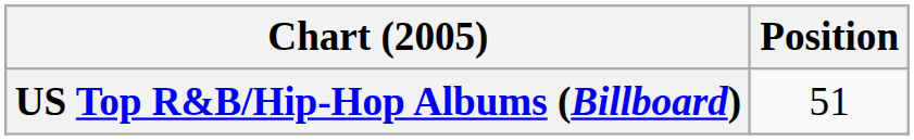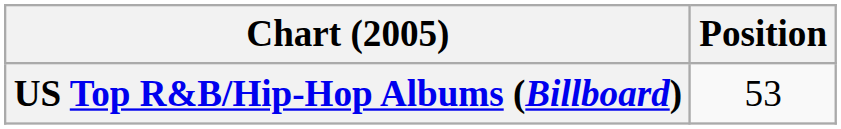 <table class="wikitable sortable plainrowheaders" style="text-align:center">
 <tr>
 <th scope="col">Chart (2005)</th>
 <th scope="col">Position</th>
 </tr>
 <tr>
 <th scope="row">US <a href='#'>Top R&B/Hip-Hop Albums</a> (<em><a href='#'>Billboard</a></em>)</th>
-<td>51</td>
+<td>53</td>
 </tr>
 </table>
